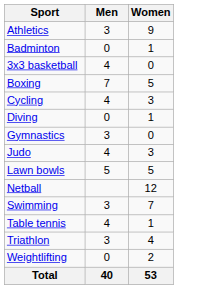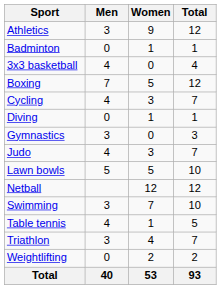 <table class="wikitable sortable" style="text-align:center;">
 <tr>
 <th width=110>Sport</th>
 <th width=55>Men</th>
 <th width=55>Women</th>
+<th width=55>Total</th>
 </tr>
 <tr>
 <td align=left><a href='#'>Athletics</a></td>
 <td>3</td>
 <td>9</td>
+<td>12</td>
 </tr>
 <tr>
 <td align=left><a href='#'>Badminton</a></td>
 <td>0</td>
+<td>1</td>
 <td>1</td>
 </tr>
 <tr>
 <td align=left><a href='#'>3x3 basketball</a></td>
 <td>4</td>
 <td>0</td>
+<td>4</td>
 </tr>
 <tr>
 <td align=left><a href='#'>Boxing</a></td>
 <td>7</td>
 <td>5</td>
+<td>12</td>
 </tr>
 <tr>
 <td align=left><a href='#'>Cycling</a></td>
 <td>4</td>
 <td>3</td>
+<td>7</td>
 </tr>
 <tr>
 <td align=left><a href='#'>Diving</a></td>
 <td>0</td>
+<td>1</td>
 <td>1</td>
 </tr>
 <tr>
 <td align=left><a href='#'>Gymnastics</a></td>
 <td>3</td>
 <td>0</td>
+<td>3</td>
 </tr>
 <tr>
 <td align=left><a href='#'>Judo</a></td>
 <td>4</td>
 <td>3</td>
+<td>7</td>
 </tr>
 <tr>
 <td align=left><a href='#'>Lawn bowls</a></td>
 <td>5</td>
 <td>5</td>
+<td>10</td>
 </tr>
 <tr>
 <td align=left><a href='#'>Netball</a></td>
 <td></td>
+<td>12</td>
 <td>12</td>
 </tr>
 <tr>
 <td align=left><a href='#'>Swimming</a></td>
 <td>3</td>
 <td>7</td>
+<td>10</td>
 </tr>
 <tr>
 <td align=left><a href='#'>Table tennis</a></td>
 <td>4</td>
 <td>1</td>
+<td>5</td>
 </tr>
 <tr>
 <td align=left><a href='#'>Triathlon</a></td>
 <td>3</td>
 <td>4</td>
+<td>7</td>
 </tr>
 <tr>
 <td align=left><a href='#'>Weightlifting</a></td>
 <td>0</td>
+<td>2</td>
 <td>2</td>
 </tr>
 <tr>
 <th>Total</th>
 <th>40</th>
 <th>53</th>
+<th>93</th>
 </tr>
 </table>
